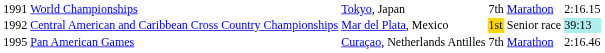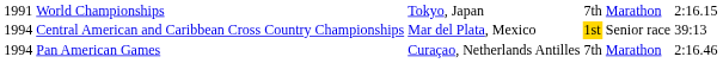 <table>
 <tr>
 <td>1991</td>
 <td><a href='#'>World Championships</a></td>
 <td><a href='#'>Tokyo</a>, Japan</td>
 <td>7th</td>
 <td><a href='#'>Marathon</a></td>
 <td>2:16.15</td>
 </tr>
 <tr>
-<td>1992</td>
+<td>1994</td>
 <td><a href='#'>Central American and Caribbean Cross Country Championships</a></td>
 <td><a href='#'>Mar del Plata</a>, Mexico</td>
 <td bgcolor=gold>1st</td>
 <td>Senior race</td>
-<td style="background: paleturquoise;">39:13</td>
+<td>39:13</td>
 </tr>
 <tr>
-<td>1995</td>
+<td>1994</td>
 <td><a href='#'>Pan American Games</a></td>
 <td><a href='#'>Curaçao</a>, Netherlands Antilles</td>
 <td>7th</td>
 <td><a href='#'>Marathon</a></td>
 <td>2:16.46</td>
 </tr>
 </table>
